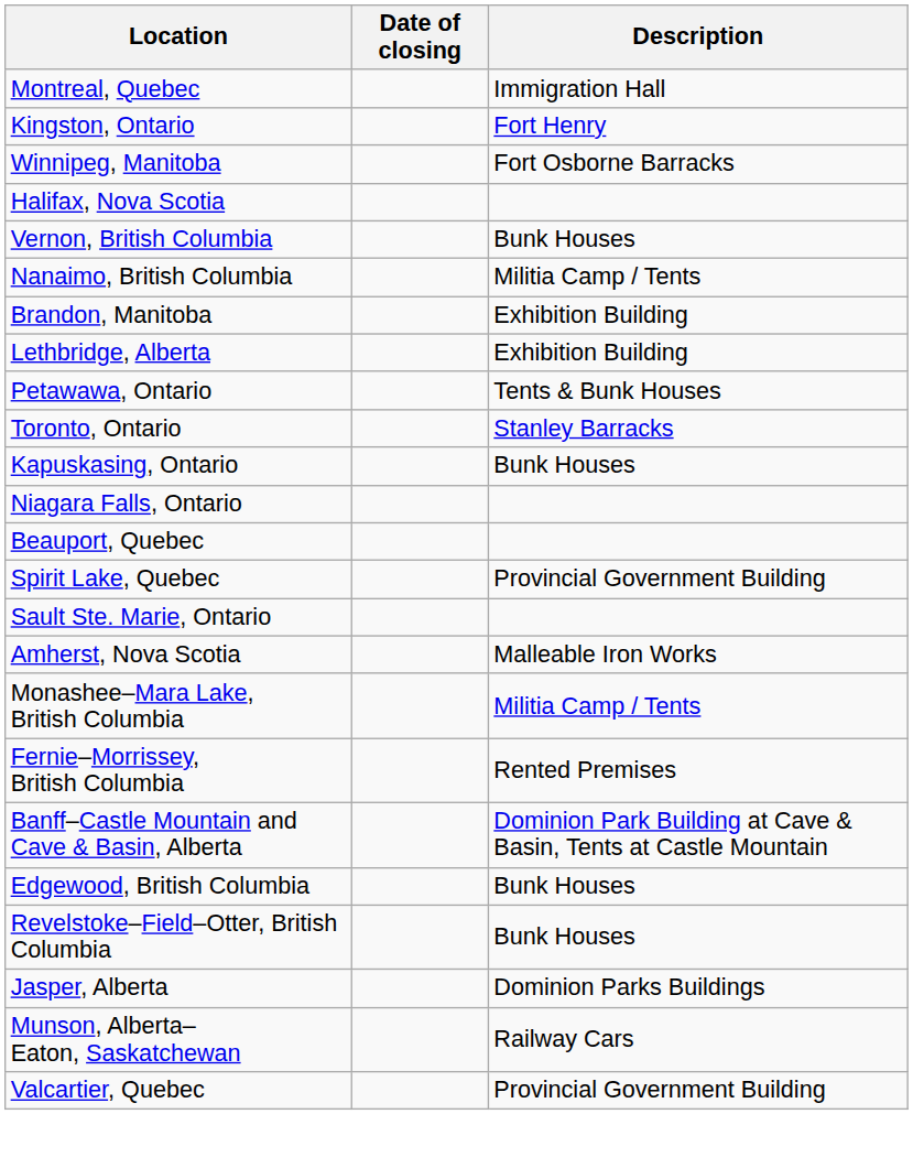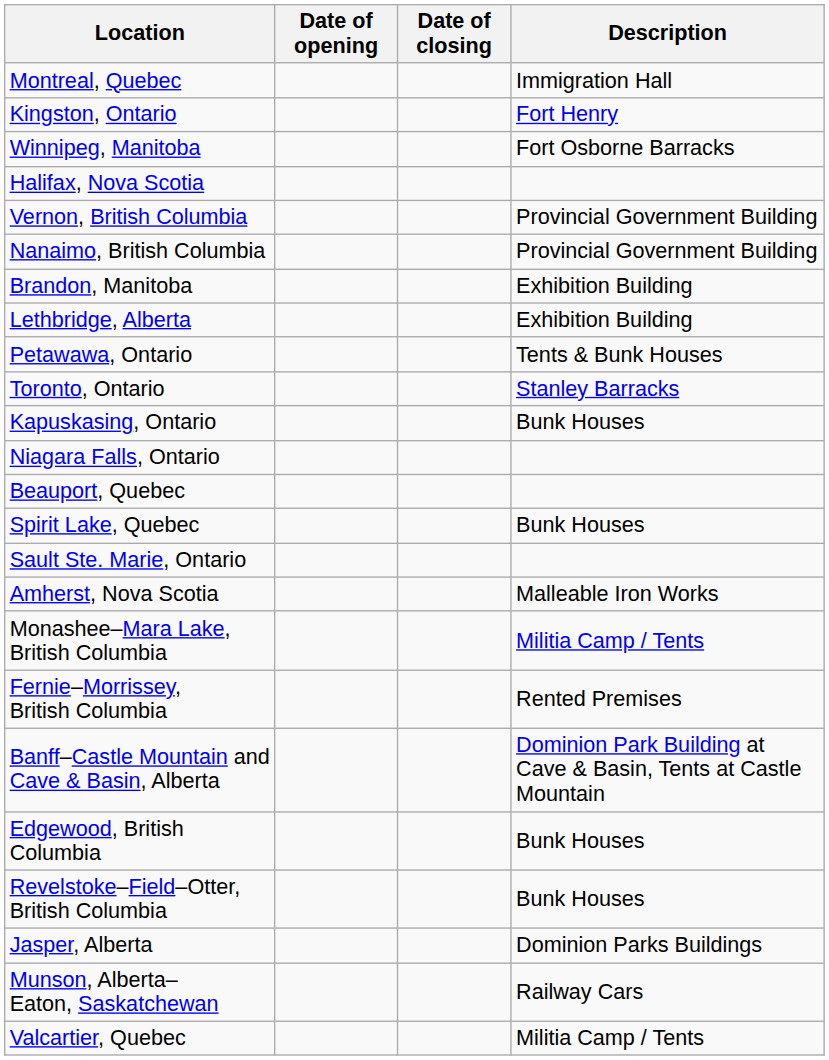 <table class="sortable wikitable plainrowheaders">
 <tr>
 <th>Location</th>
+<th>Date of opening</th>
 <th>Date of closing</th>
 <th>Description</th>
 </tr>
 <tr>
 <td><a href='#'>Montreal</a>, <a href='#'>Quebec</a></td>
 <td></td>
+<td></td>
 <td>Immigration Hall</td>
 </tr>
 <tr>
 <td><a href='#'>Kingston</a>, <a href='#'>Ontario</a></td>
 <td></td>
+<td></td>
 <td><a href='#'>Fort Henry</a></td>
 </tr>
 <tr>
 <td><a href='#'>Winnipeg</a>, <a href='#'>Manitoba</a></td>
+<td></td>
 <td></td>
 <td>Fort Osborne Barracks</td>
 </tr>
 <tr>
 <td><a href='#'>Halifax</a>, <a href='#'>Nova Scotia</a></td>
 <td></td>
 <td></td>
+<td></td>
 </tr>
 <tr>
 <td><a href='#'>Vernon</a>, <a href='#'>British Columbia</a></td>
 <td></td>
-<td>Bunk Houses</td>
+<td></td>
+<td>Provincial Government Building</td>
 </tr>
 <tr>
 <td><a href='#'>Nanaimo</a>, British Columbia</td>
 <td></td>
-<td>Militia Camp / Tents</td>
+<td></td>
+<td>Provincial Government Building</td>
 </tr>
 <tr>
 <td><a href='#'>Brandon</a>, Manitoba</td>
+<td></td>
 <td></td>
 <td>Exhibition Building</td>
 </tr>
 <tr>
 <td><a href='#'>Lethbridge</a>, <a href='#'>Alberta</a></td>
 <td></td>
+<td></td>
 <td>Exhibition Building</td>
 </tr>
 <tr>
 <td><a href='#'>Petawawa</a>, Ontario</td>
+<td></td>
 <td></td>
 <td>Tents & Bunk Houses</td>
 </tr>
 <tr>
 <td><a href='#'>Toronto</a>, Ontario</td>
 <td></td>
+<td></td>
 <td><a href='#'>Stanley Barracks</a></td>
 </tr>
 <tr>
 <td><a href='#'>Kapuskasing</a>, Ontario</td>
+<td></td>
 <td></td>
 <td>Bunk Houses</td>
 </tr>
 <tr>
 <td><a href='#'>Niagara Falls</a>, Ontario</td>
 <td></td>
 <td></td>
+<td></td>
 </tr>
 <tr>
 <td><a href='#'>Beauport</a>, Quebec</td>
+<td></td>
 <td></td>
 <td></td>
 </tr>
 <tr>
 <td><a href='#'>Spirit Lake</a>, Quebec</td>
 <td></td>
-<td>Provincial Government Building</td>
+<td></td>
+<td>Bunk Houses</td>
 </tr>
 <tr>
 <td><a href='#'>Sault Ste. Marie</a>, Ontario</td>
+<td></td>
 <td></td>
 <td></td>
 </tr>
 <tr>
 <td><a href='#'>Amherst</a>, Nova Scotia</td>
 <td></td>
+<td></td>
 <td>Malleable Iron Works</td>
 </tr>
 <tr>
 <td>Monashee–<a href='#'>Mara Lake</a>,<br>British Columbia</td>
+<td></td>
 <td></td>
 <td><a href='#'>Militia Camp / Tents</a></td>
 </tr>
 <tr>
 <td><a href='#'>Fernie</a>–<a href='#'>Morrissey</a>,<br>British Columbia</td>
 <td></td>
+<td></td>
 <td>Rented Premises</td>
 </tr>
 <tr>
 <td><a href='#'>Banff</a>–<a href='#'>Castle Mountain</a> and <a href='#'>Cave & Basin</a>, Alberta</td>
+<td></td>
 <td></td>
 <td><a href='#'>Dominion Park Building</a> at Cave & Basin, Tents at Castle Mountain</td>
 </tr>
 <tr>
 <td><a href='#'>Edgewood</a>, British Columbia</td>
 <td></td>
+<td></td>
 <td>Bunk Houses</td>
 </tr>
 <tr>
 <td><a href='#'>Revelstoke</a>–<a href='#'>Field</a>–Otter, British Columbia</td>
+<td></td>
 <td></td>
 <td>Bunk Houses</td>
 </tr>
 <tr>
 <td><a href='#'>Jasper</a>, Alberta</td>
 <td></td>
+<td></td>
 <td>Dominion Parks Buildings</td>
 </tr>
 <tr>
 <td><a href='#'>Munson</a>, Alberta–<br>Eaton, <a href='#'>Saskatchewan</a></td>
+<td></td>
 <td></td>
 <td>Railway Cars</td>
 </tr>
 <tr>
 <td><a href='#'>Valcartier</a>, Quebec</td>
 <td></td>
-<td>Provincial Government Building</td>
+<td></td>
+<td>Militia Camp / Tents</td>
 </tr>
 </table>
